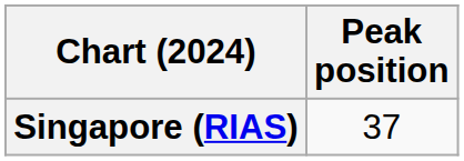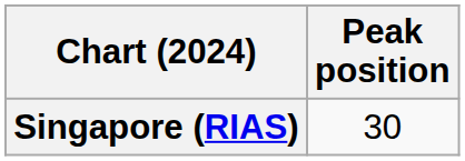 <table class="wikitable plainrowheaders" style="text-align:center">
 <tr>
 <th scope="col">Chart (2024)</th>
 <th scope="col">Peak<br>position</th>
 </tr>
 <tr>
 <th scope="row">Singapore (<a href='#'>RIAS</a>)</th>
-<td>37</td>
+<td>30</td>
 </tr>
 </table>
